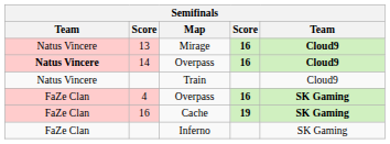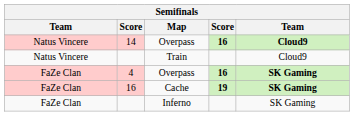 <table class="wikitable" style="text-align: center;">
 <tr>
 <th colspan=5>Semifinals</th>
 </tr>
 <tr>
 <th width="181px">Team</th>
 <th width="20px">Score</th>
 <th width="100px">Map</th>
 <th width="20px">Score</th>
 <th width="181px">Team</th>
 </tr>
 <tr>
 <td style="background: #FFCCCC;">Natus Vincere</td>
-<td style="background: #FFCCCC;">13</td>
-<td>Mirage</td>
-<td style="background: #D0F0C0;"><strong>16</strong></td>
-<td style="background: #D0F0C0;"><strong>Cloud9</strong></td>
-</tr>
-<tr>
-<td style="background: #FFCCCC;"><strong>Natus Vincere</strong></td>
 <td style="background: #FFCCCC;">14</td>
 <td>Overpass</td>
 <td style="background: #D0F0C0;"><strong>16</strong></td>
 <td style="background: #D0F0C0;"><strong>Cloud9</strong></td>
 </tr>
 <tr>
 <td>Natus Vincere</td>
 <td></td>
 <td>Train</td>
 <td></td>
 <td>Cloud9</td>
 </tr>
 <tr>
 <td style="background: #FFCCCC;">FaZe Clan</td>
 <td style="background: #FFCCCC;">4</td>
 <td>Overpass</td>
 <td style="background: #D0F0C0;"><strong>16</strong></td>
 <td style="background: #D0F0C0;"><strong>SK Gaming</strong></td>
 </tr>
 <tr>
 <td style="background: #FFCCCC;">FaZe Clan</td>
 <td style="background: #FFCCCC;">16</td>
 <td>Cache</td>
 <td style="background: #D0F0C0;"><strong>19</strong></td>
 <td style="background: #D0F0C0;"><strong>SK Gaming</strong></td>
 </tr>
 <tr>
 <td>FaZe Clan</td>
 <td></td>
 <td>Inferno</td>
 <td></td>
 <td>SK Gaming</td>
 </tr>
 </table>
